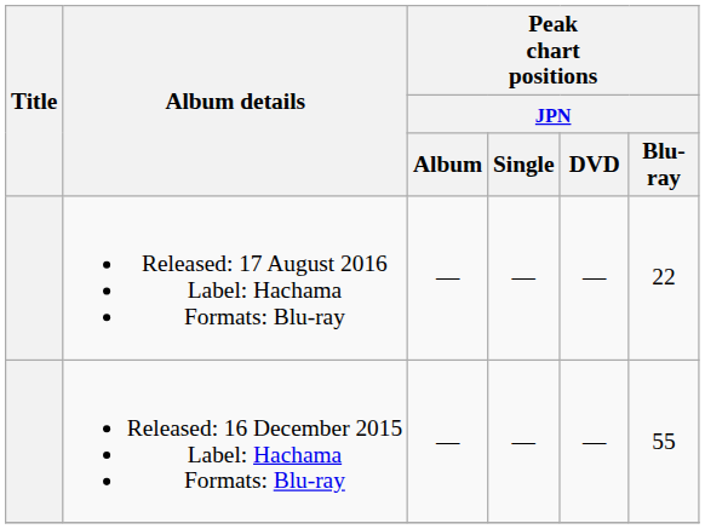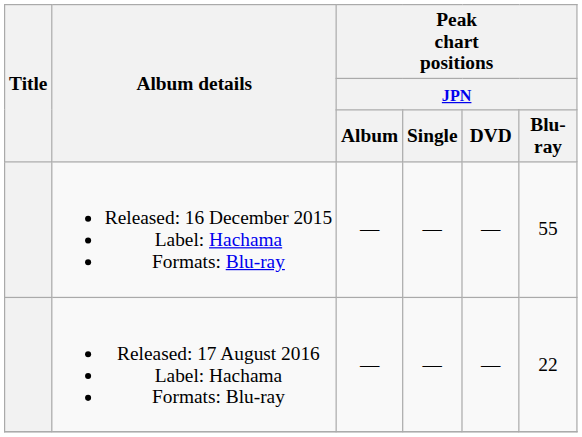 <table class="wikitable plainrowheaders" style="text-align:center;">
 <tr>
 <th scope="col" rowspan="3">Title</th>
 <th scope="col" rowspan="3">Album details</th>
 <th scope="col" colspan="4">Peak <br> chart <br> positions</th>
 </tr>
 <tr>
 <th scope="col" colspan="4"><small><a href='#'>JPN</a></small></th>
 </tr>
 <tr>
 <th style="width:2.5em;">Album</th>
 <th style="width:2.5em;">Single</th>
 <th style="width:2.5em;">DVD</th>
 <th style="width:2.5em;">Blu-ray</th>
 </tr>
 <tr>
 <th scope="row"><em></em></th>
+<td><br><ul><li>Released: 16 December 2015</li><li>Label: <a href='#'>Hachama</a></li><li>Formats: <a href='#'>Blu-ray</a></li></ul></td>
+<td>—</td>
+<td>—</td>
+<td>—</td>
+<td>55</td>
+</tr>
+<tr>
+<th scope="row"><em></em></th>
 <td><br><ul><li>Released: 17 August 2016</li><li>Label: Hachama</li><li>Formats: Blu-ray</li></ul></td>
 <td>—</td>
 <td>—</td>
 <td>—</td>
 <td>22</td>
 </tr>
 <tr>
-<th scope="row"><em></em></th>
-<td><br><ul><li>Released: 16 December 2015</li><li>Label: <a href='#'>Hachama</a></li><li>Formats: <a href='#'>Blu-ray</a></li></ul></td>
-<td>—</td>
-<td>—</td>
-<td>—</td>
-<td>55</td>
-</tr>
-<tr>
 </tr>
 </table>
